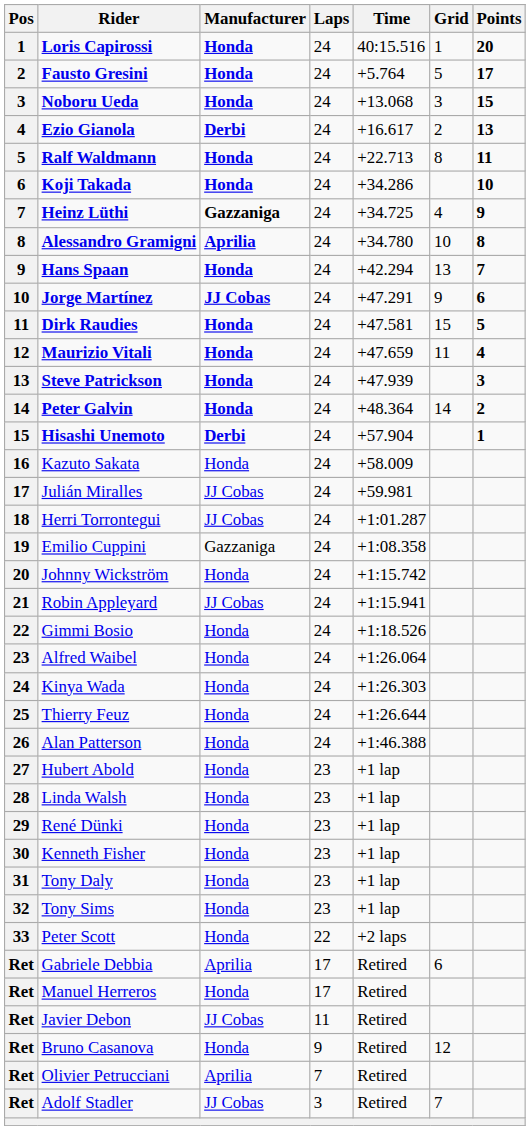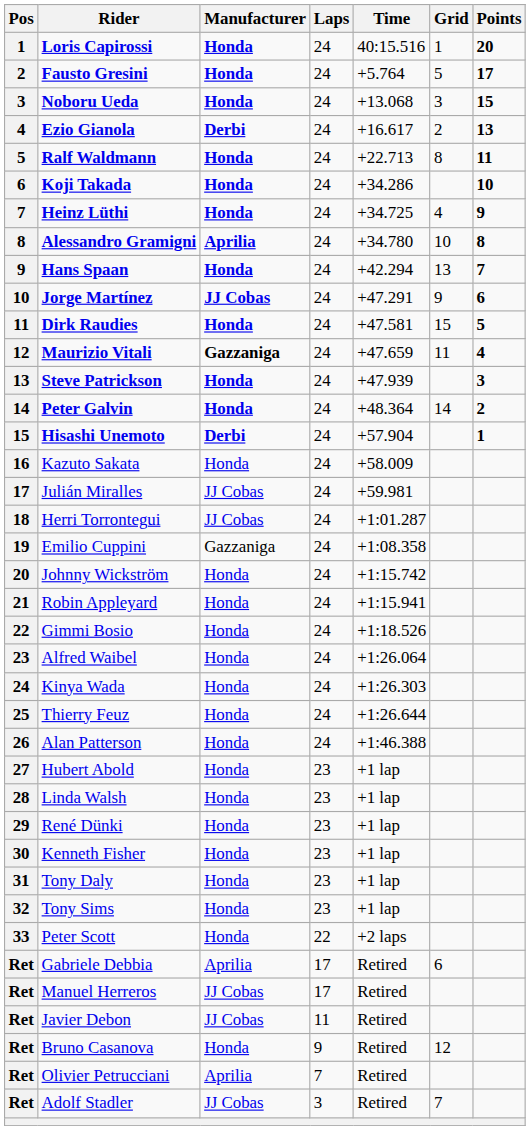 <table class="wikitable" style="font-size: 95%;">
 <tr>
 <th>Pos</th>
 <th>Rider</th>
 <th>Manufacturer</th>
 <th>Laps</th>
 <th>Time</th>
 <th>Grid</th>
 <th>Points</th>
 </tr>
 <tr>
 <th>1</th>
 <td> <strong><a href='#'>Loris Capirossi</a></strong></td>
 <td><strong><a href='#'>Honda</a></strong></td>
 <td>24</td>
 <td>40:15.516</td>
 <td>1</td>
 <td><strong>20</strong></td>
 </tr>
 <tr>
 <th>2</th>
 <td> <strong><a href='#'>Fausto Gresini</a></strong></td>
 <td><strong><a href='#'>Honda</a></strong></td>
 <td>24</td>
 <td>+5.764</td>
 <td>5</td>
 <td><strong>17</strong></td>
 </tr>
 <tr>
 <th>3</th>
 <td> <strong><a href='#'>Noboru Ueda</a></strong></td>
 <td><strong><a href='#'>Honda</a></strong></td>
 <td>24</td>
 <td>+13.068</td>
 <td>3</td>
 <td><strong>15</strong></td>
 </tr>
 <tr>
 <th>4</th>
 <td> <strong><a href='#'>Ezio Gianola</a></strong></td>
 <td><strong><a href='#'>Derbi</a></strong></td>
 <td>24</td>
 <td>+16.617</td>
 <td>2</td>
 <td><strong>13</strong></td>
 </tr>
 <tr>
 <th>5</th>
 <td> <strong><a href='#'>Ralf Waldmann</a></strong></td>
 <td><strong><a href='#'>Honda</a></strong></td>
 <td>24</td>
 <td>+22.713</td>
 <td>8</td>
 <td><strong>11</strong></td>
 </tr>
 <tr>
 <th>6</th>
 <td> <strong><a href='#'>Koji Takada</a></strong></td>
 <td><strong><a href='#'>Honda</a></strong></td>
 <td>24</td>
 <td>+34.286</td>
 <td></td>
 <td><strong>10</strong></td>
 </tr>
 <tr>
 <th>7</th>
 <td> <strong><a href='#'>Heinz Lüthi</a></strong></td>
-<td><strong>Gazzaniga</strong></td>
+<td><strong><a href='#'>Honda</a></strong></td>
 <td>24</td>
 <td>+34.725</td>
 <td>4</td>
 <td><strong>9</strong></td>
 </tr>
 <tr>
 <th>8</th>
 <td> <strong><a href='#'>Alessandro Gramigni</a></strong></td>
 <td><strong><a href='#'>Aprilia</a></strong></td>
 <td>24</td>
 <td>+34.780</td>
 <td>10</td>
 <td><strong>8</strong></td>
 </tr>
 <tr>
 <th>9</th>
 <td> <strong><a href='#'>Hans Spaan</a></strong></td>
 <td><strong><a href='#'>Honda</a></strong></td>
 <td>24</td>
 <td>+42.294</td>
 <td>13</td>
 <td><strong>7</strong></td>
 </tr>
 <tr>
 <th>10</th>
 <td> <strong><a href='#'>Jorge Martínez</a></strong></td>
 <td><strong><a href='#'>JJ Cobas</a></strong></td>
 <td>24</td>
 <td>+47.291</td>
 <td>9</td>
 <td><strong>6</strong></td>
 </tr>
 <tr>
 <th>11</th>
 <td> <strong><a href='#'>Dirk Raudies</a></strong></td>
 <td><strong><a href='#'>Honda</a></strong></td>
 <td>24</td>
 <td>+47.581</td>
 <td>15</td>
 <td><strong>5</strong></td>
 </tr>
 <tr>
 <th>12</th>
 <td> <strong><a href='#'>Maurizio Vitali</a></strong></td>
-<td><strong><a href='#'>Honda</a></strong></td>
+<td><strong>Gazzaniga</strong></td>
 <td>24</td>
 <td>+47.659</td>
 <td>11</td>
 <td><strong>4</strong></td>
 </tr>
 <tr>
 <th>13</th>
 <td> <strong><a href='#'>Steve Patrickson</a></strong></td>
 <td><strong><a href='#'>Honda</a></strong></td>
 <td>24</td>
 <td>+47.939</td>
 <td></td>
 <td><strong>3</strong></td>
 </tr>
 <tr>
 <th>14</th>
 <td> <strong><a href='#'>Peter Galvin</a></strong></td>
 <td><strong><a href='#'>Honda</a></strong></td>
 <td>24</td>
 <td>+48.364</td>
 <td>14</td>
 <td><strong>2</strong></td>
 </tr>
 <tr>
 <th>15</th>
 <td> <strong><a href='#'>Hisashi Unemoto</a></strong></td>
 <td><strong><a href='#'>Derbi</a></strong></td>
 <td>24</td>
 <td>+57.904</td>
 <td></td>
 <td><strong>1</strong></td>
 </tr>
 <tr>
 <th>16</th>
 <td> <a href='#'>Kazuto Sakata</a></td>
 <td><a href='#'>Honda</a></td>
 <td>24</td>
 <td>+58.009</td>
 <td></td>
 <td></td>
 </tr>
 <tr>
 <th>17</th>
 <td> <a href='#'>Julián Miralles</a></td>
 <td><a href='#'>JJ Cobas</a></td>
 <td>24</td>
 <td>+59.981</td>
 <td></td>
 <td></td>
 </tr>
 <tr>
 <th>18</th>
 <td> <a href='#'>Herri Torrontegui</a></td>
 <td><a href='#'>JJ Cobas</a></td>
 <td>24</td>
 <td>+1:01.287</td>
 <td></td>
 <td></td>
 </tr>
 <tr>
 <th>19</th>
 <td> <a href='#'>Emilio Cuppini</a></td>
 <td>Gazzaniga</td>
 <td>24</td>
 <td>+1:08.358</td>
 <td></td>
 <td></td>
 </tr>
 <tr>
 <th>20</th>
 <td> <a href='#'>Johnny Wickström</a></td>
 <td><a href='#'>Honda</a></td>
 <td>24</td>
 <td>+1:15.742</td>
 <td></td>
 <td></td>
 </tr>
 <tr>
 <th>21</th>
 <td> <a href='#'>Robin Appleyard</a></td>
-<td><a href='#'>JJ Cobas</a></td>
+<td><a href='#'>Honda</a></td>
 <td>24</td>
 <td>+1:15.941</td>
 <td></td>
 <td></td>
 </tr>
 <tr>
 <th>22</th>
 <td> <a href='#'>Gimmi Bosio</a></td>
 <td><a href='#'>Honda</a></td>
 <td>24</td>
 <td>+1:18.526</td>
 <td></td>
 <td></td>
 </tr>
 <tr>
 <th>23</th>
 <td> <a href='#'>Alfred Waibel</a></td>
 <td><a href='#'>Honda</a></td>
 <td>24</td>
 <td>+1:26.064</td>
 <td></td>
 <td></td>
 </tr>
 <tr>
 <th>24</th>
 <td> <a href='#'>Kinya Wada</a></td>
 <td><a href='#'>Honda</a></td>
 <td>24</td>
 <td>+1:26.303</td>
 <td></td>
 <td></td>
 </tr>
 <tr>
 <th>25</th>
 <td> <a href='#'>Thierry Feuz</a></td>
 <td><a href='#'>Honda</a></td>
 <td>24</td>
 <td>+1:26.644</td>
 <td></td>
 <td></td>
 </tr>
 <tr>
 <th>26</th>
 <td> <a href='#'>Alan Patterson</a></td>
 <td><a href='#'>Honda</a></td>
 <td>24</td>
 <td>+1:46.388</td>
 <td></td>
 <td></td>
 </tr>
 <tr>
 <th>27</th>
 <td> <a href='#'>Hubert Abold</a></td>
 <td><a href='#'>Honda</a></td>
 <td>23</td>
 <td>+1 lap</td>
 <td></td>
 <td></td>
 </tr>
 <tr>
 <th>28</th>
 <td> <a href='#'>Linda Walsh</a></td>
 <td><a href='#'>Honda</a></td>
 <td>23</td>
 <td>+1 lap</td>
 <td></td>
 <td></td>
 </tr>
 <tr>
 <th>29</th>
 <td> <a href='#'>René Dünki</a></td>
 <td><a href='#'>Honda</a></td>
 <td>23</td>
 <td>+1 lap</td>
 <td></td>
 <td></td>
 </tr>
 <tr>
 <th>30</th>
 <td> <a href='#'>Kenneth Fisher</a></td>
 <td><a href='#'>Honda</a></td>
 <td>23</td>
 <td>+1 lap</td>
 <td></td>
 <td></td>
 </tr>
 <tr>
 <th>31</th>
 <td> <a href='#'>Tony Daly</a></td>
 <td><a href='#'>Honda</a></td>
 <td>23</td>
 <td>+1 lap</td>
 <td></td>
 <td></td>
 </tr>
 <tr>
 <th>32</th>
 <td> <a href='#'>Tony Sims</a></td>
 <td><a href='#'>Honda</a></td>
 <td>23</td>
 <td>+1 lap</td>
 <td></td>
 <td></td>
 </tr>
 <tr>
 <th>33</th>
 <td> <a href='#'>Peter Scott</a></td>
 <td><a href='#'>Honda</a></td>
 <td>22</td>
 <td>+2 laps</td>
 <td></td>
 <td></td>
 </tr>
 <tr>
 <th>Ret</th>
 <td> <a href='#'>Gabriele Debbia</a></td>
 <td><a href='#'>Aprilia</a></td>
 <td>17</td>
 <td>Retired</td>
 <td>6</td>
 <td></td>
 </tr>
 <tr>
 <th>Ret</th>
 <td> <a href='#'>Manuel Herreros</a></td>
-<td><a href='#'>Honda</a></td>
+<td><a href='#'>JJ Cobas</a></td>
 <td>17</td>
 <td>Retired</td>
 <td></td>
 <td></td>
 </tr>
 <tr>
 <th>Ret</th>
 <td> <a href='#'>Javier Debon</a></td>
 <td><a href='#'>JJ Cobas</a></td>
 <td>11</td>
 <td>Retired</td>
 <td></td>
 <td></td>
 </tr>
 <tr>
 <th>Ret</th>
 <td> <a href='#'>Bruno Casanova</a></td>
 <td><a href='#'>Honda</a></td>
 <td>9</td>
 <td>Retired</td>
 <td>12</td>
 <td></td>
 </tr>
 <tr>
 <th>Ret</th>
 <td> <a href='#'>Olivier Petrucciani</a></td>
 <td><a href='#'>Aprilia</a></td>
 <td>7</td>
 <td>Retired</td>
 <td></td>
 <td></td>
 </tr>
 <tr>
 <th>Ret</th>
 <td> <a href='#'>Adolf Stadler</a></td>
 <td><a href='#'>JJ Cobas</a></td>
 <td>3</td>
 <td>Retired</td>
 <td>7</td>
 <td></td>
 </tr>
 <tr>
 <th colspan=7></th>
 </tr>
 </table>
